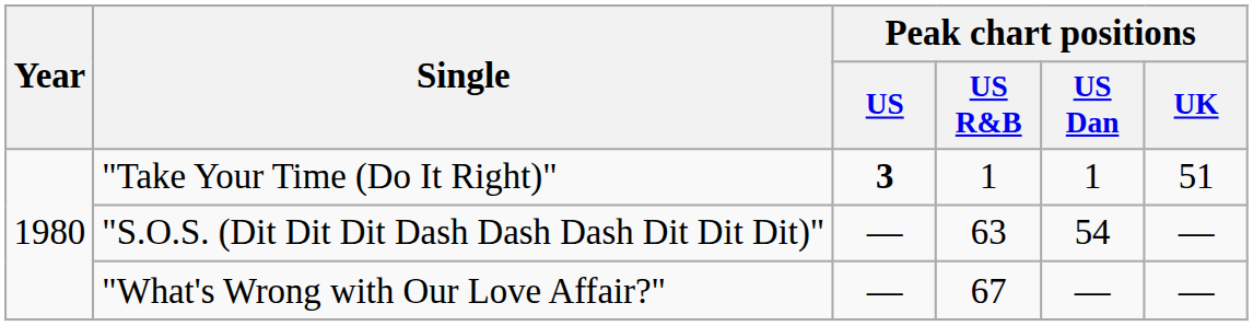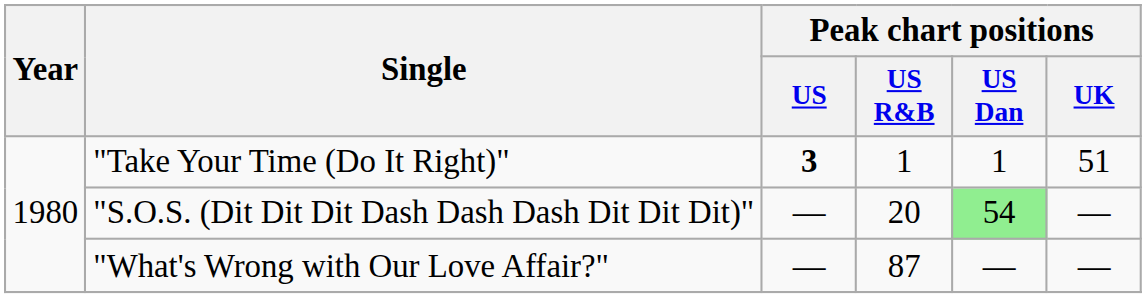 <table class="wikitable" style="text-align:center;">
 <tr>
 <th rowspan="2">Year</th>
 <th rowspan="2">Single</th>
 <th colspan="4">Peak chart positions</th>
 </tr>
 <tr style="font-size:smaller;">
 <th width="40"><a href='#'>US</a><br></th>
 <th width="40"><a href='#'>US<br>R&B</a><br></th>
 <th width="40"><a href='#'>US<br>Dan</a><br></th>
 <th width="40"><a href='#'>UK</a><br></th>
 </tr>
 <tr>
 <td rowspan="3">1980</td>
 <td align="left">"Take Your Time (Do It Right)"</td>
 <td><strong>3</strong></td>
 <td>1</td>
 <td>1</td>
 <td>51</td>
 </tr>
 <tr>
 <td align="left">"S.O.S. (Dit Dit Dit Dash Dash Dash Dit Dit Dit)"</td>
 <td>—</td>
-<td>63</td>
-<td>54</td>
+<td>20</td>
+<td style="background: lightgreen;">54</td>
 <td>—</td>
 </tr>
 <tr>
 <td align="left">"What's Wrong with Our Love Affair?"</td>
 <td>—</td>
-<td>67</td>
+<td>87</td>
 <td>—</td>
 <td>—</td>
 </tr>
 <tr>
 </tr>
 </table>
